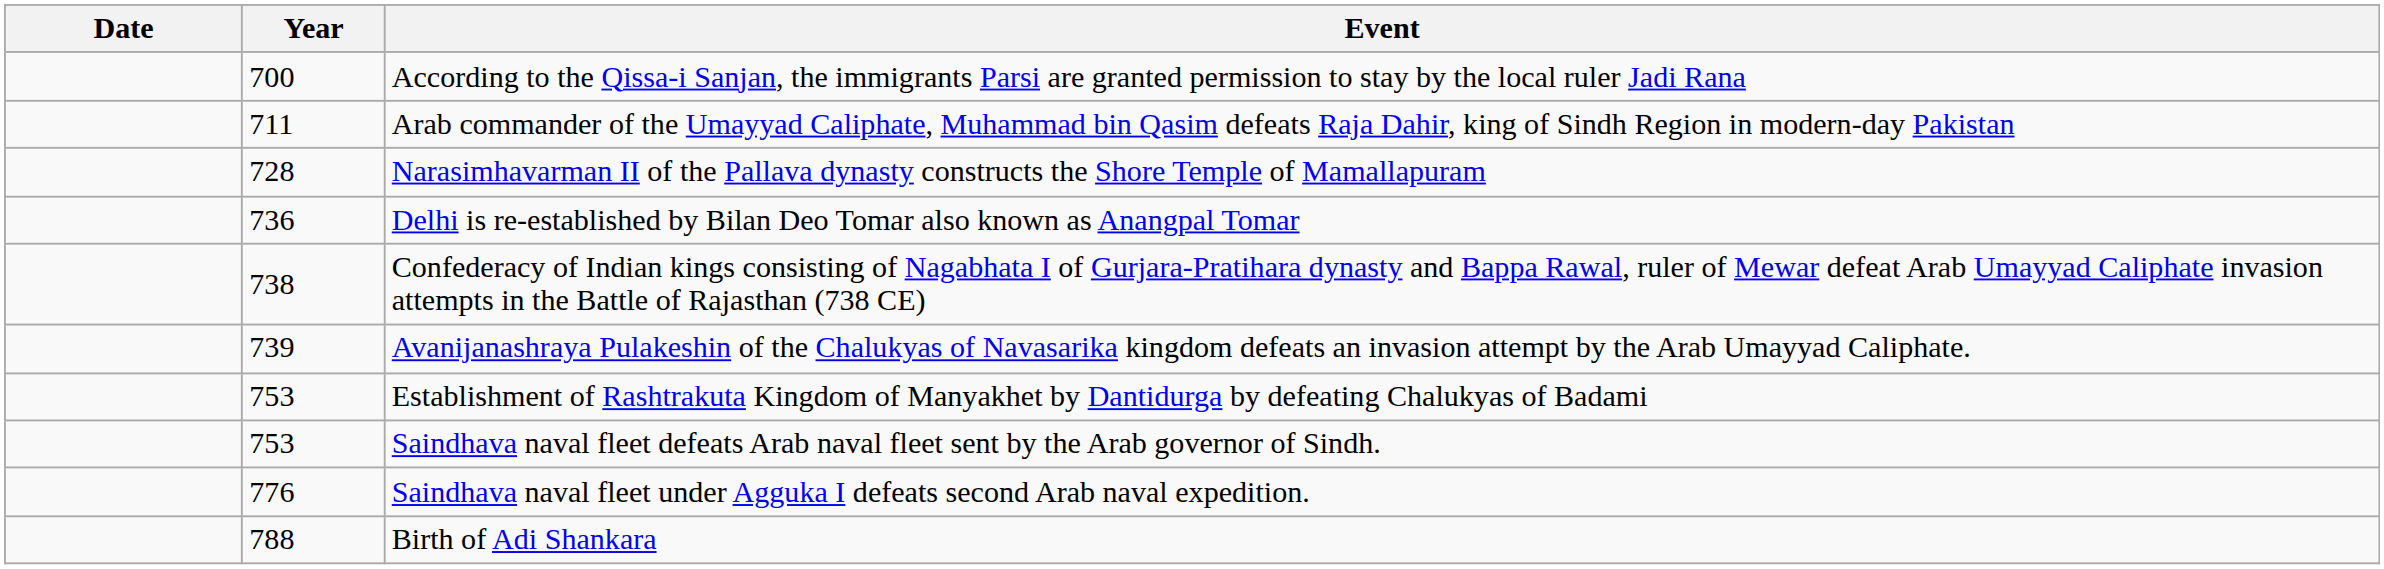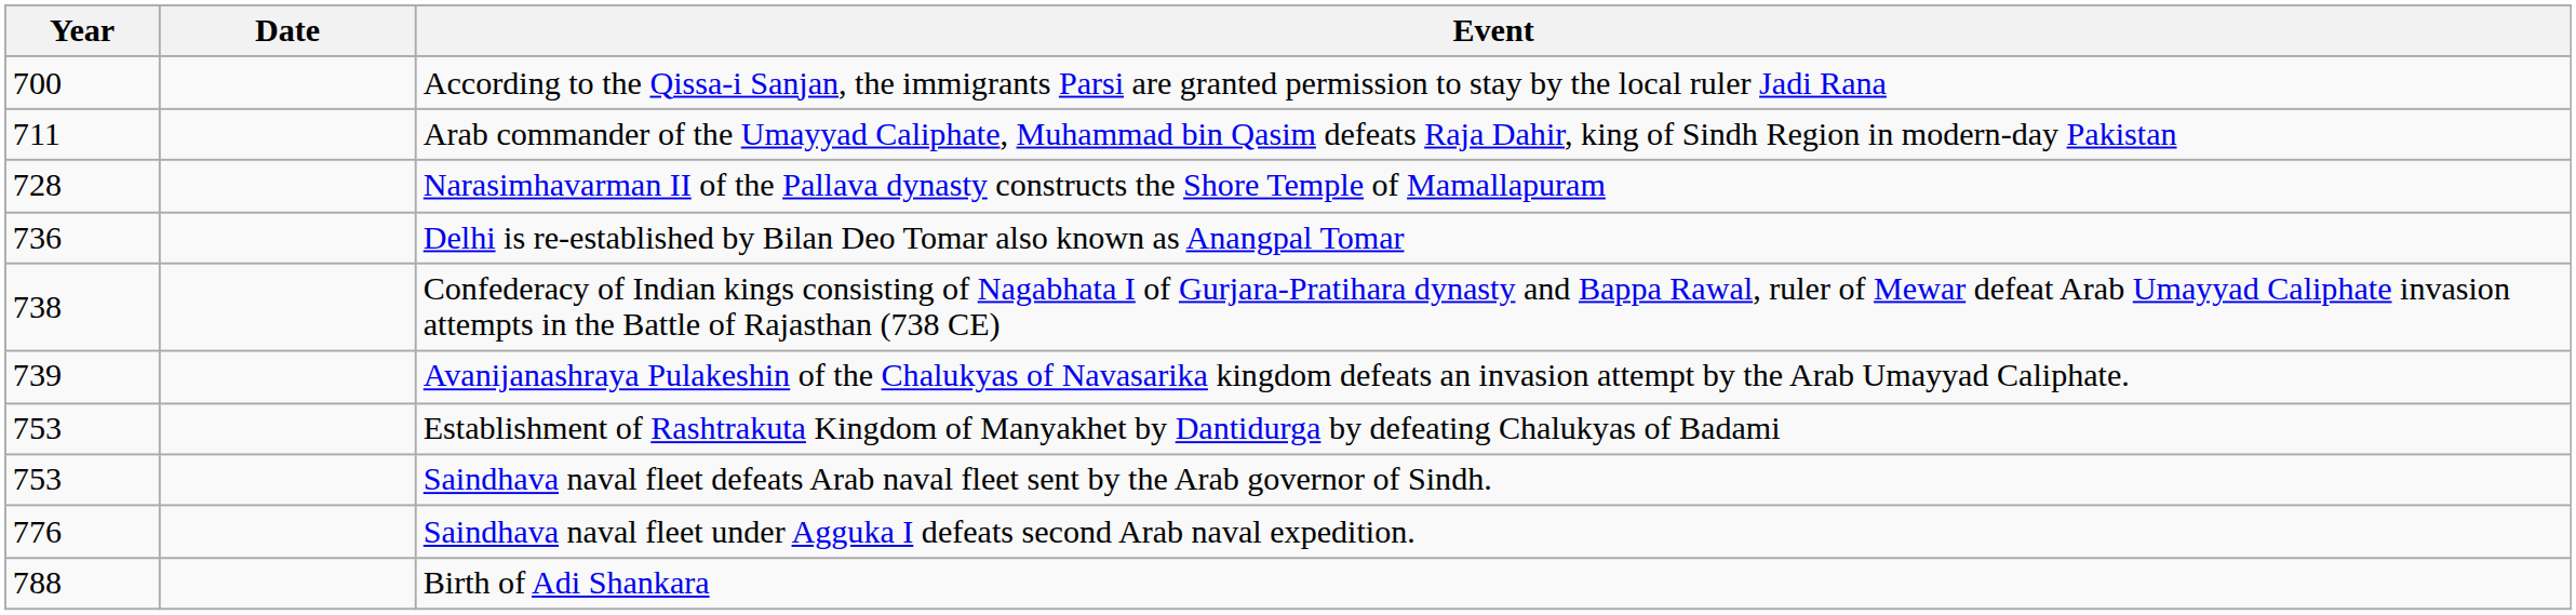 <table class="wikitable" style="width:100%">
 <tr>
+<th style="width:6%">Year</th>
 <th style="width:10%">Date</th>
-<th style="width:6%">Year</th>
 <th>Event</th>
 </tr>
 <tr>
+<td>700</td>
 <td></td>
-<td>700</td>
 <td>According to the <a href='#'>Qissa-i Sanjan</a>, the immigrants <a href='#'>Parsi</a> are granted permission to stay by the local ruler <a href='#'>Jadi Rana</a></td>
 </tr>
 <tr>
+<td>711</td>
 <td></td>
-<td>711</td>
 <td>Arab commander of the <a href='#'>Umayyad Caliphate</a>, <a href='#'>Muhammad bin Qasim</a> defeats <a href='#'>Raja Dahir</a>, king of Sindh Region in modern-day <a href='#'>Pakistan</a></td>
 </tr>
 <tr>
+<td>728</td>
 <td></td>
-<td>728</td>
 <td><a href='#'>Narasimhavarman II</a> of the <a href='#'>Pallava dynasty</a> constructs the <a href='#'>Shore Temple</a> of <a href='#'>Mamallapuram</a></td>
 </tr>
 <tr>
+<td>736</td>
 <td></td>
-<td>736</td>
 <td><a href='#'>Delhi</a> is re-established by Bilan Deo Tomar also known as <a href='#'>Anangpal Tomar</a></td>
 </tr>
 <tr>
+<td>738</td>
 <td></td>
-<td>738</td>
 <td>Confederacy of Indian kings consisting of <a href='#'>Nagabhata I</a> of <a href='#'>Gurjara-Pratihara dynasty</a> and <a href='#'>Bappa Rawal</a>, ruler of <a href='#'>Mewar</a> defeat Arab <a href='#'>Umayyad Caliphate</a> invasion attempts in the Battle of Rajasthan (738 CE)</td>
 </tr>
 <tr>
+<td>739</td>
 <td></td>
-<td>739</td>
 <td><a href='#'>Avanijanashraya Pulakeshin</a> of the <a href='#'>Chalukyas of Navasarika</a> kingdom defeats an invasion attempt by the Arab Umayyad Caliphate.</td>
 </tr>
 <tr>
+<td>753</td>
 <td></td>
-<td>753</td>
 <td>Establishment of <a href='#'>Rashtrakuta</a> Kingdom of Manyakhet by <a href='#'>Dantidurga</a> by defeating Chalukyas of Badami</td>
 </tr>
 <tr>
+<td>753</td>
 <td></td>
-<td>753</td>
 <td><a href='#'>Saindhava</a> naval fleet defeats Arab naval fleet sent by the Arab governor of Sindh.</td>
 </tr>
 <tr>
+<td>776</td>
 <td></td>
-<td>776</td>
 <td><a href='#'>Saindhava</a> naval fleet under <a href='#'>Agguka I</a> defeats second Arab naval expedition.</td>
 </tr>
 <tr>
+<td>788</td>
 <td></td>
-<td>788</td>
 <td>Birth of <a href='#'>Adi Shankara</a></td>
 </tr>
 </table>
